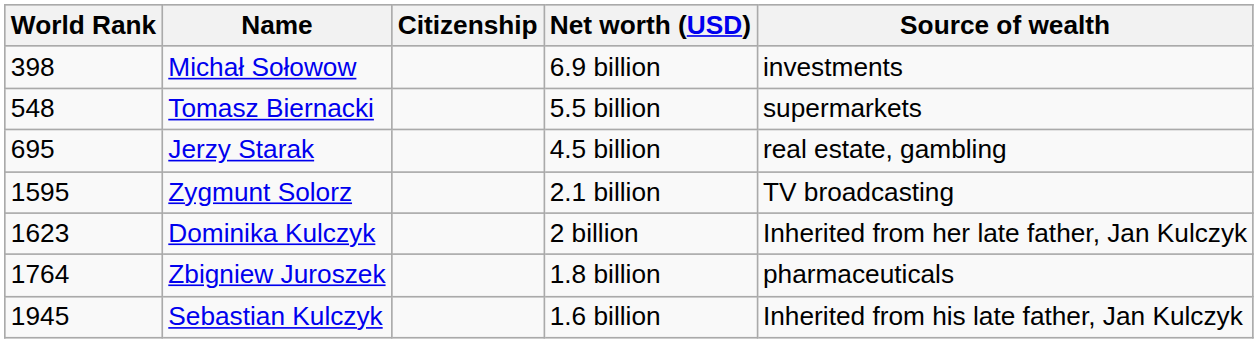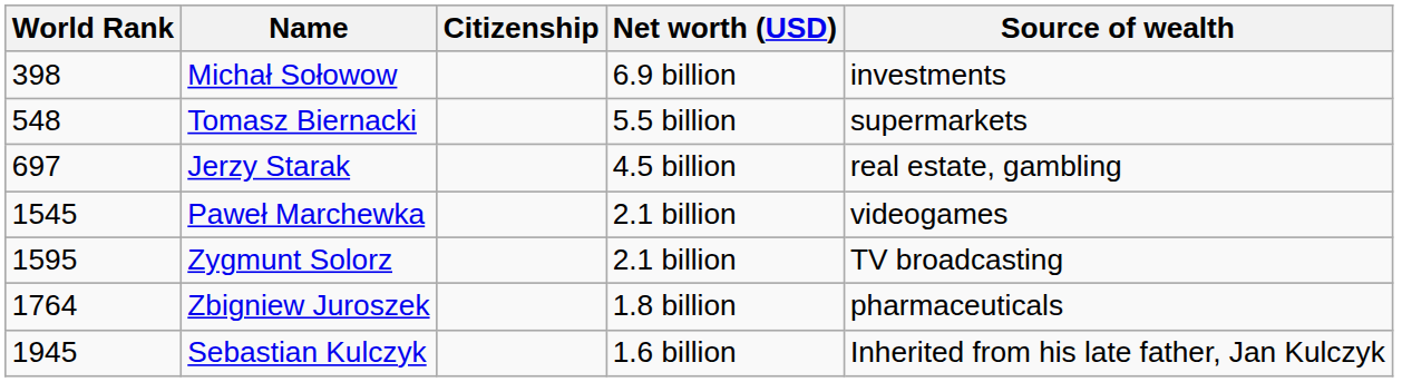 <table class="wikitable">
 <tr>
 <th>World Rank</th>
 <th>Name</th>
 <th>Citizenship</th>
 <th>Net worth (<a href='#'>USD</a>)</th>
 <th>Source of wealth</th>
 </tr>
 <tr>
 <td>398</td>
 <td><a href='#'>Michał Sołowow</a></td>
 <td></td>
 <td>6.9 billion</td>
 <td>investments</td>
 </tr>
 <tr>
 <td>548</td>
 <td><a href='#'>Tomasz Biernacki</a></td>
 <td></td>
 <td>5.5 billion</td>
 <td>supermarkets</td>
 </tr>
 <tr>
-<td>695</td>
+<td>697</td>
 <td><a href='#'>Jerzy Starak</a></td>
 <td></td>
 <td>4.5 billion</td>
 <td>real estate, gambling</td>
+</tr>
+<tr>
+<td>1545</td>
+<td><a href='#'>Paweł Marchewka</a></td>
+<td></td>
+<td>2.1 billion</td>
+<td>videogames</td>
 </tr>
 <tr>
 <td>1595</td>
 <td><a href='#'>Zygmunt Solorz</a></td>
 <td></td>
 <td>2.1 billion</td>
 <td>TV broadcasting</td>
-</tr>
-<tr>
-<td>1623</td>
-<td><a href='#'>Dominika Kulczyk</a></td>
-<td></td>
-<td>2 billion</td>
-<td>Inherited from her late father, Jan Kulczyk</td>
 </tr>
 <tr>
 <td>1764</td>
 <td><a href='#'>Zbigniew Juroszek</a></td>
 <td></td>
 <td>1.8 billion</td>
 <td>pharmaceuticals</td>
 </tr>
 <tr>
 <td>1945</td>
 <td><a href='#'>Sebastian Kulczyk</a></td>
 <td></td>
 <td>1.6 billion</td>
 <td>Inherited from his late father, Jan Kulczyk</td>
 </tr>
 </table>
